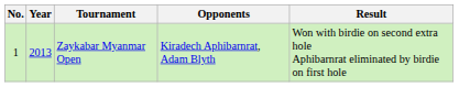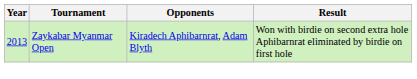 <table class="wikitable" style="font-size:95%;">
 <tr>
-<th>No.</th>
 <th>Year</th>
 <th>Tournament</th>
 <th>Opponents</th>
 <th>Result</th>
 </tr>
 <tr style="background:#D0F0C0;">
-<td align=center>1</td>
 <td><a href='#'>2013</a></td>
 <td><a href='#'>Zaykabar Myanmar Open</a></td>
 <td> <a href='#'>Kiradech Aphibarnrat</a>,  <a href='#'>Adam Blyth</a></td>
 <td>Won with birdie on second extra hole<br>Aphibarnrat eliminated by birdie on first hole</td>
 </tr>
 </table>
